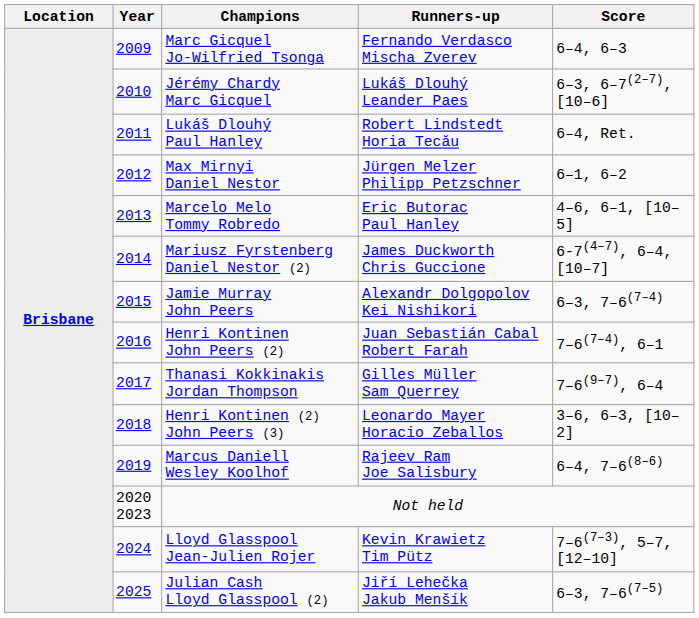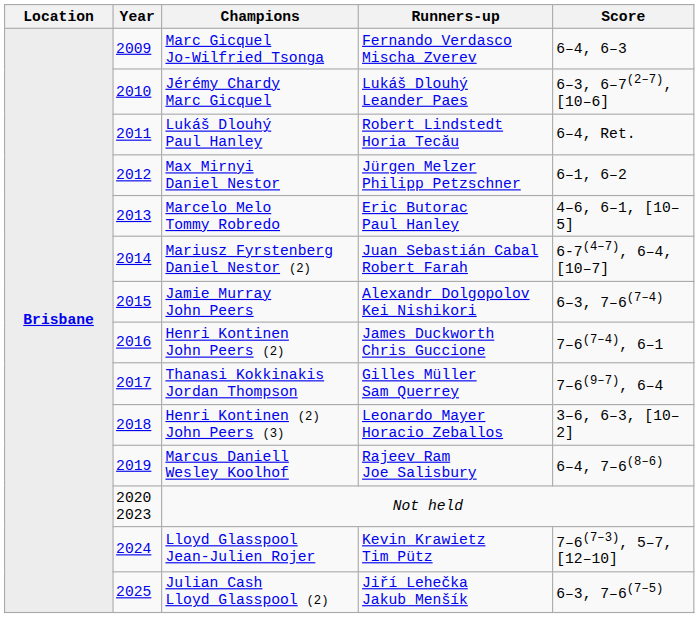 <table class="wikitable">
 <tr>
 <th style="width:100px">Location</th>
 <th style="width:40px">Year</th>
 <th style="width:200px">Champions</th>
 <th style="width:200px">Runners-up</th>
 <th style="width:150px" class="unsortable">Score</th>
 </tr>
 <tr>
 <th rowspan="14" style="background:#ededed"><a href='#'>Brisbane</a></th>
 <td><a href='#'>2009</a></td>
 <td> <a href='#'>Marc Gicquel</a><br> <a href='#'>Jo-Wilfried Tsonga</a></td>
 <td> <a href='#'>Fernando Verdasco</a><br> <a href='#'>Mischa Zverev</a></td>
 <td>6–4, 6–3</td>
 </tr>
 <tr>
 <td><a href='#'>2010</a></td>
 <td> <a href='#'>Jérémy Chardy</a><br>  <a href='#'>Marc Gicquel</a></td>
 <td> <a href='#'>Lukáš Dlouhý</a><br> <a href='#'>Leander Paes</a></td>
 <td>6–3, 6–7<sup>(2–7)</sup>, [10–6]</td>
 </tr>
 <tr>
 <td><a href='#'>2011</a></td>
 <td> <a href='#'>Lukáš Dlouhý</a> <br>  <a href='#'>Paul Hanley</a></td>
 <td> <a href='#'>Robert Lindstedt</a> <br>  <a href='#'>Horia Tecău</a></td>
 <td>6–4, Ret.</td>
 </tr>
 <tr>
 <td><a href='#'>2012</a></td>
 <td> <a href='#'>Max Mirnyi</a><br> <a href='#'>Daniel Nestor</a></td>
 <td> <a href='#'>Jürgen Melzer</a> <br> <a href='#'>Philipp Petzschner</a></td>
 <td>6–1, 6–2</td>
 </tr>
 <tr>
 <td><a href='#'>2013</a></td>
 <td> <a href='#'>Marcelo Melo</a><br> <a href='#'>Tommy Robredo</a></td>
 <td> <a href='#'>Eric Butorac</a><br> <a href='#'>Paul Hanley</a></td>
 <td>4–6, 6–1, [10–5]</td>
 </tr>
 <tr>
 <td><a href='#'>2014</a></td>
 <td> <a href='#'>Mariusz Fyrstenberg</a><br> <a href='#'>Daniel Nestor</a> <small>(2)</small></td>
-<td> <a href='#'>James Duckworth</a><br> <a href='#'>Chris Guccione</a></td>
+<td> <a href='#'>Juan Sebastián Cabal</a><br> <a href='#'>Robert Farah</a></td>
 <td>6-7<sup>(4–7)</sup>, 6–4, [10–7]</td>
 </tr>
 <tr>
 <td><a href='#'>2015</a></td>
 <td> <a href='#'>Jamie Murray</a><br> <a href='#'>John Peers</a></td>
 <td> <a href='#'>Alexandr Dolgopolov</a><br> <a href='#'>Kei Nishikori</a></td>
 <td>6–3, 7–6<sup>(7–4)</sup></td>
 </tr>
 <tr>
 <td><a href='#'>2016</a></td>
 <td> <a href='#'>Henri Kontinen</a><br> <a href='#'>John Peers</a> <small>(2)</small></td>
-<td> <a href='#'>Juan Sebastián Cabal</a><br> <a href='#'>Robert Farah</a></td>
+<td> <a href='#'>James Duckworth</a><br> <a href='#'>Chris Guccione</a></td>
 <td>7–6<sup>(7–4)</sup>, 6–1</td>
 </tr>
 <tr>
 <td><a href='#'>2017</a></td>
 <td> <a href='#'>Thanasi Kokkinakis</a><br> <a href='#'>Jordan Thompson</a></td>
 <td> <a href='#'>Gilles Müller</a><br> <a href='#'>Sam Querrey</a></td>
 <td>7–6<sup>(9–7)</sup>, 6–4</td>
 </tr>
 <tr>
 <td><a href='#'>2018</a></td>
 <td> <a href='#'>Henri Kontinen</a> <small>(2)</small> <br> <a href='#'>John Peers</a> <small>(3)</small></td>
 <td> <a href='#'>Leonardo Mayer</a> <br> <a href='#'>Horacio Zeballos</a></td>
 <td>3–6, 6–3, [10–2]</td>
 </tr>
 <tr>
 <td><a href='#'>2019</a></td>
 <td> <a href='#'>Marcus Daniell</a><br> <a href='#'>Wesley Koolhof</a></td>
 <td> <a href='#'>Rajeev Ram</a><br> <a href='#'>Joe Salisbury</a></td>
 <td>6–4, 7–6<sup>(8–6)</sup></td>
 </tr>
 <tr>
 <td>2020 2023</td>
 <td colspan="3" align="center"><em>Not held</em></td>
 </tr>
 <tr>
 <td><a href='#'>2024</a></td>
 <td> <a href='#'>Lloyd Glasspool</a><br> <a href='#'>Jean-Julien Rojer</a></td>
 <td> <a href='#'>Kevin Krawietz</a><br> <a href='#'>Tim Pütz</a></td>
 <td>7–6<sup>(7–3)</sup>, 5–7, [12–10]</td>
 </tr>
 <tr>
 <td><a href='#'>2025</a></td>
 <td> <a href='#'>Julian Cash</a><br> <a href='#'>Lloyd Glasspool</a> <small>(2)</small></td>
 <td> <a href='#'>Jiří Lehečka</a><br> <a href='#'>Jakub Menšík</a></td>
 <td>6–3, 7–6<sup>(7–5)</sup></td>
 </tr>
 </table>
